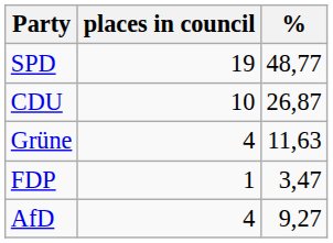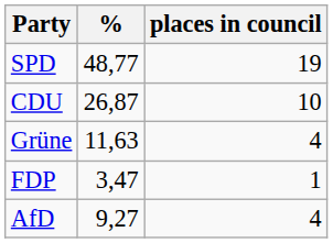 <table class="wikitable sortable">
 <tr>
 <th>Party</th>
+<th>%</th>
 <th>places in council</th>
-<th>%</th>
 </tr>
 <tr>
 <td><a href='#'>SPD</a></td>
+<td style="text-align:right">48,77</td>
 <td style="text-align:right">19</td>
-<td style="text-align:right">48,77</td>
 </tr>
 <tr>
 <td><a href='#'>CDU</a></td>
+<td style="text-align:right">26,87</td>
 <td style="text-align:right">10</td>
-<td style="text-align:right">26,87</td>
 </tr>
 <tr>
 <td><a href='#'>Grüne</a></td>
+<td style="text-align:right">11,63</td>
 <td style="text-align:right">4</td>
-<td style="text-align:right">11,63</td>
 </tr>
 <tr>
 <td><a href='#'>FDP</a></td>
+<td style="text-align:right">3,47</td>
 <td style="text-align:right">1</td>
-<td style="text-align:right">3,47</td>
 </tr>
 <tr>
 <td><a href='#'>AfD</a></td>
+<td style="text-align:right">9,27</td>
 <td style="text-align:right">4</td>
-<td style="text-align:right">9,27</td>
 </tr>
 </table>
